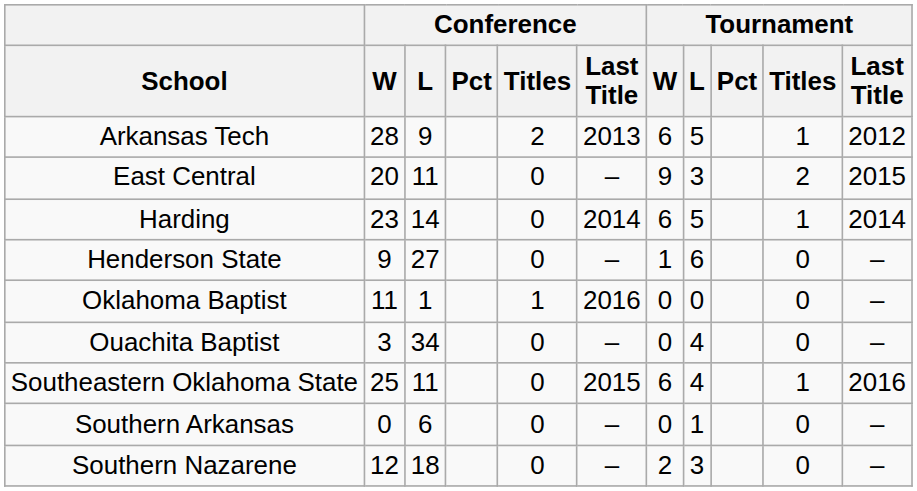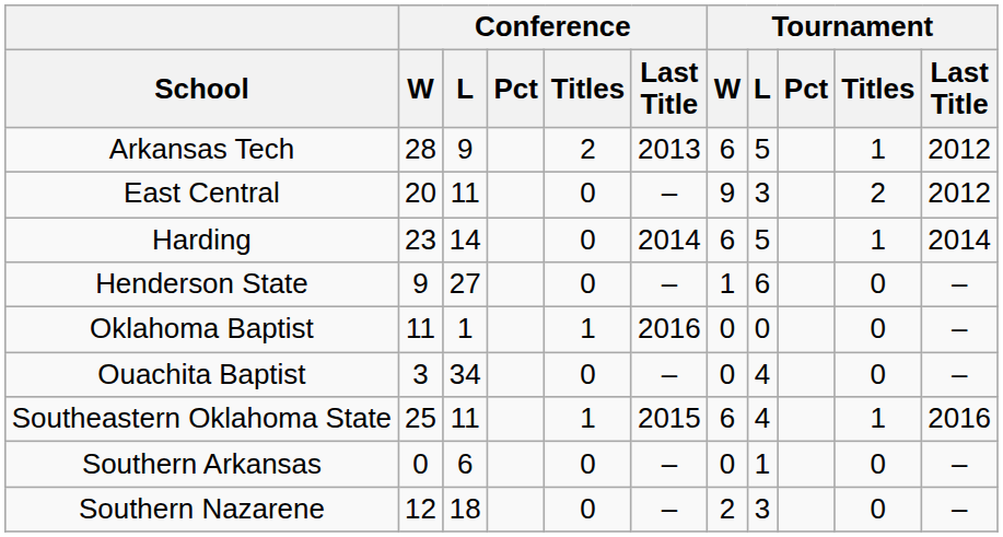 <table class="wikitable sortable" style=text-align:center>
 <tr>
 <th></th>
 <th colspan=5>Conference</th>
 <th colspan=5>Tournament</th>
 </tr>
 <tr>
 <th>School</th>
 <th>W</th>
 <th>L</th>
 <th>Pct</th>
 <th>Titles</th>
 <th>Last<br>Title</th>
 <th>W</th>
 <th>L</th>
 <th>Pct</th>
 <th>Titles</th>
 <th>Last<br>Title</th>
 </tr>
 <tr>
 <td>Arkansas Tech</td>
 <td>28</td>
 <td>9</td>
 <td></td>
 <td>2</td>
 <td>2013</td>
 <td>6</td>
 <td>5</td>
 <td></td>
 <td>1</td>
 <td>2012</td>
 </tr>
 <tr>
 <td>East Central</td>
 <td>20</td>
 <td>11</td>
 <td></td>
 <td>0</td>
 <td>–</td>
 <td>9</td>
 <td>3</td>
 <td></td>
 <td>2</td>
-<td>2015</td>
+<td>2012</td>
 </tr>
 <tr>
 <td>Harding</td>
 <td>23</td>
 <td>14</td>
 <td></td>
 <td>0</td>
 <td>2014</td>
 <td>6</td>
 <td>5</td>
 <td></td>
 <td>1</td>
 <td>2014</td>
 </tr>
 <tr>
 <td>Henderson State</td>
 <td>9</td>
 <td>27</td>
 <td></td>
 <td>0</td>
 <td>–</td>
 <td>1</td>
 <td>6</td>
 <td></td>
 <td>0</td>
 <td>–</td>
 </tr>
 <tr>
 <td>Oklahoma Baptist</td>
 <td>11</td>
 <td>1</td>
 <td></td>
 <td>1</td>
 <td>2016</td>
 <td>0</td>
 <td>0</td>
 <td></td>
 <td>0</td>
 <td>–</td>
 </tr>
 <tr>
 <td>Ouachita Baptist</td>
 <td>3</td>
 <td>34</td>
 <td></td>
 <td>0</td>
 <td>–</td>
 <td>0</td>
 <td>4</td>
 <td></td>
 <td>0</td>
 <td>–</td>
 </tr>
 <tr>
 <td>Southeastern Oklahoma State</td>
 <td>25</td>
 <td>11</td>
 <td></td>
-<td>0</td>
+<td>1</td>
 <td>2015</td>
 <td>6</td>
 <td>4</td>
 <td></td>
 <td>1</td>
 <td>2016</td>
 </tr>
 <tr>
 <td>Southern Arkansas</td>
 <td>0</td>
 <td>6</td>
 <td></td>
 <td>0</td>
 <td>–</td>
 <td>0</td>
 <td>1</td>
 <td></td>
 <td>0</td>
 <td>–</td>
 </tr>
 <tr>
 <td>Southern Nazarene</td>
 <td>12</td>
 <td>18</td>
 <td></td>
 <td>0</td>
 <td>–</td>
 <td>2</td>
 <td>3</td>
 <td></td>
 <td>0</td>
 <td>–</td>
 </tr>
 </table>
